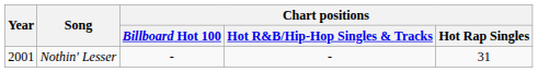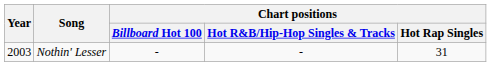 <table class="wikitable">
 <tr>
 <th rowspan="2">Year</th>
 <th rowspan="2">Song</th>
 <th colspan="3">Chart positions</th>
 </tr>
 <tr>
 <th><a href='#'><em>Billboard</em> Hot 100</a></th>
 <th><a href='#'>Hot R&B/Hip-Hop Singles & Tracks</a></th>
 <th>Hot Rap Singles</th>
 </tr>
 <tr>
-<td>2001</td>
+<td>2003</td>
 <td><em>Nothin' Lesser</em></td>
 <td align="center">-</td>
 <td align="center">-</td>
 <td align="center">31</td>
 </tr>
 </table>
